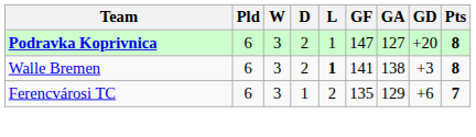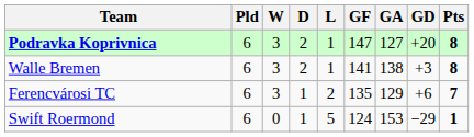 <table class="wikitable" style="text-align:center">
 <tr>
 <th width=220>Team</th>
 <th width=20>Pld</th>
 <th width=20>W</th>
 <th width=20>D</th>
 <th width=20>L</th>
 <th width=20>GF</th>
 <th width=20>GA</th>
 <th width=20>GD</th>
 <th width=20>Pts</th>
 </tr>
 <tr bgcolor="#ccffcc">
 <td align="left"> <strong><a href='#'>Podravka Koprivnica</a></strong></td>
 <td>6</td>
 <td>3</td>
 <td>2</td>
 <td>1</td>
 <td>147</td>
 <td>127</td>
 <td>+20</td>
 <td><strong>8</strong></td>
 </tr>
 <tr>
 <td align="left"> <a href='#'>Walle Bremen</a></td>
 <td>6</td>
 <td>3</td>
 <td>2</td>
-<td><strong>1</strong></td>
+<td>1</td>
 <td>141</td>
 <td>138</td>
 <td>+3</td>
 <td><strong>8</strong></td>
 </tr>
 <tr>
 <td align="left"> <a href='#'>Ferencvárosi TC</a></td>
 <td>6</td>
 <td>3</td>
 <td>1</td>
 <td>2</td>
 <td>135</td>
 <td>129</td>
 <td>+6</td>
 <td><strong>7</strong></td>
 </tr>
+<tr>
+<td align="left"> <a href='#'>Swift Roermond</a></td>
+<td>6</td>
+<td>0</td>
+<td>1</td>
+<td>5</td>
+<td>124</td>
+<td>153</td>
+<td>−29</td>
+<td><strong>1</strong></td>
+</tr>
 </table>
